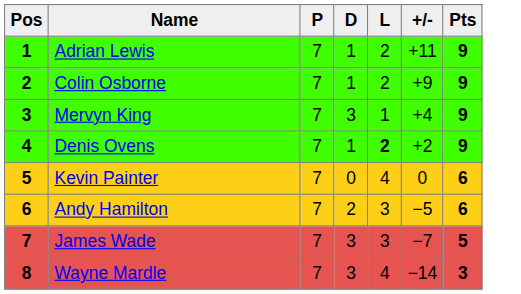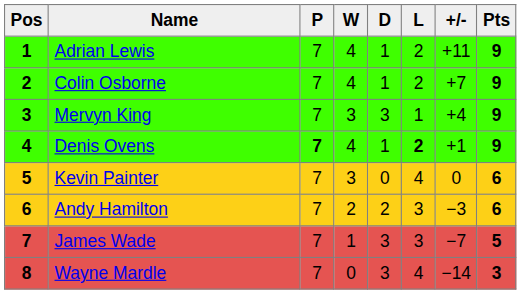 <table style=border-collapse:collapse border=1 cellspacing=0 cellpadding=5>
 <tr align=center bgcolor=#efefef>
 <th width=20>Pos</th>
 <th width=220>Name</th>
 <th width=20>P</th>
+<th width=20>W</th>
 <th width=20>D</th>
 <th width=20>L</th>
 <th width=20>+/-</th>
 <th width=20>Pts</th>
 </tr>
 <tr align=center bgcolor="#3FFF00">
 <td><strong>1</strong></td>
 <td align="left"> <a href='#'>Adrian Lewis</a></td>
 <td>7</td>
+<td>4</td>
 <td>1</td>
 <td>2</td>
 <td>+11</td>
 <td><strong>9</strong></td>
 </tr>
 <tr align=center bgcolor="#3FFF00">
 <td><strong>2</strong></td>
 <td align="left"> <a href='#'>Colin Osborne</a></td>
 <td>7</td>
+<td>4</td>
 <td>1</td>
 <td>2</td>
-<td>+9</td>
+<td>+7</td>
 <td><strong>9</strong></td>
 </tr>
 <tr align=center bgcolor="#3FFF00">
 <td><strong>3</strong></td>
 <td align="left"> <a href='#'>Mervyn King</a></td>
 <td>7</td>
+<td>3</td>
 <td>3</td>
 <td>1</td>
 <td>+4</td>
 <td><strong>9</strong></td>
 </tr>
 <tr align=center bgcolor="#3FFF00">
 <td><strong>4</strong></td>
 <td align="left"> <a href='#'>Denis Ovens</a></td>
-<td>7</td>
+<td><strong>7</strong></td>
+<td>4</td>
 <td>1</td>
 <td><strong>2</strong></td>
-<td>+2</td>
+<td>+1</td>
 <td><strong>9</strong></td>
 </tr>
 <tr align=center bgcolor="#FDD017">
 <td><strong>5</strong></td>
 <td align="left"> <a href='#'>Kevin Painter</a></td>
 <td>7</td>
+<td>3</td>
 <td>0</td>
 <td>4</td>
 <td>0</td>
 <td><strong>6</strong></td>
 </tr>
 <tr align=center bgcolor="#FDD017">
 <td><strong>6</strong></td>
 <td align="left"> <a href='#'>Andy Hamilton</a></td>
 <td>7</td>
 <td>2</td>
+<td>2</td>
 <td>3</td>
-<td>−5</td>
+<td>−3</td>
 <td><strong>6</strong></td>
 </tr>
 <tr align=center bgcolor="#E55451">
 <td><strong>7</strong></td>
 <td align="left"> <a href='#'>James Wade</a></td>
 <td>7</td>
+<td>1</td>
 <td>3</td>
 <td>3</td>
 <td>−7</td>
 <td><strong>5</strong></td>
 </tr>
 <tr align=center bgcolor="#E55451">
 <td><strong>8</strong></td>
 <td align="left"> <a href='#'>Wayne Mardle</a></td>
 <td>7</td>
+<td>0</td>
 <td>3</td>
 <td>4</td>
 <td>−14</td>
 <td><strong>3</strong></td>
 </tr>
 </table>
